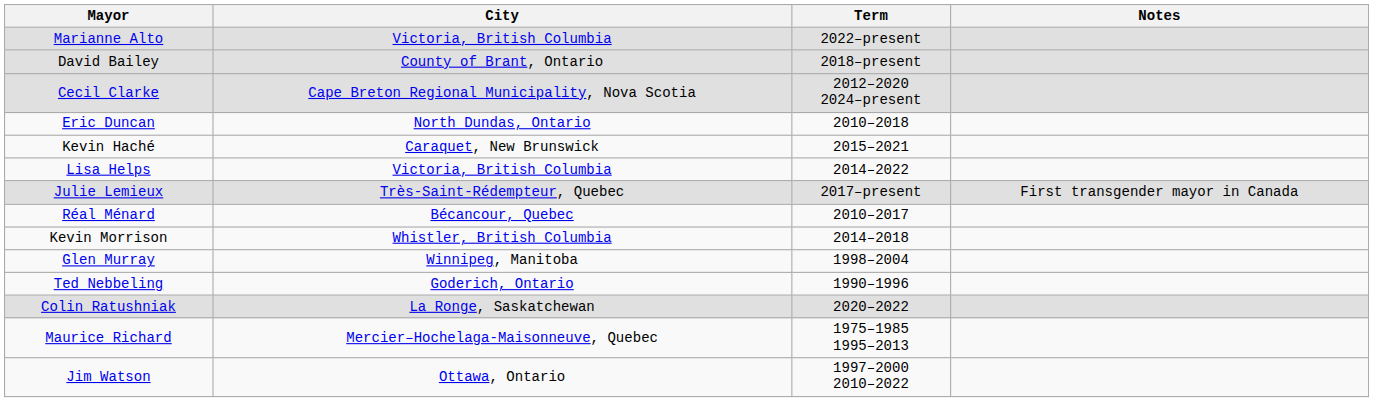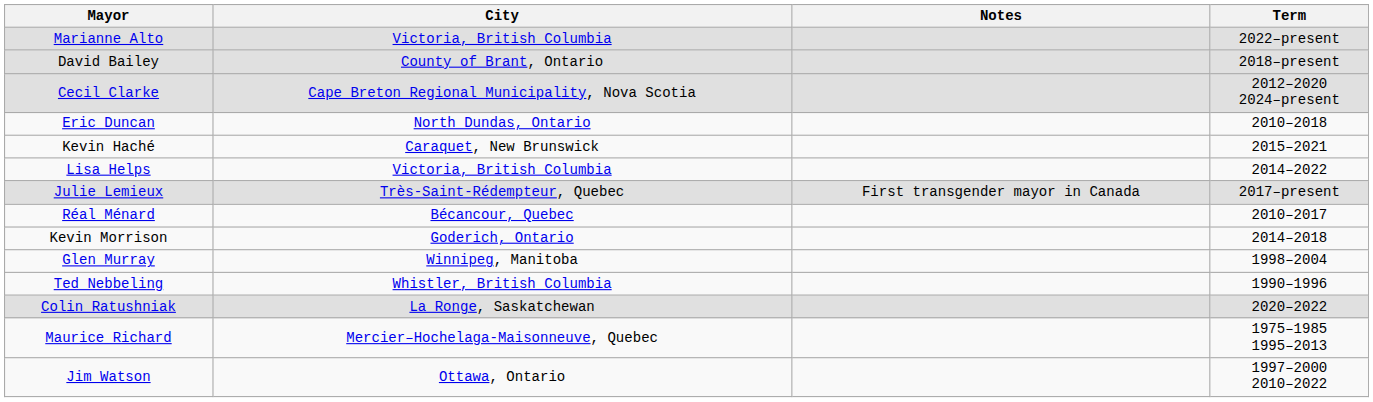 <table class="wikitable sortable" width=100% style="text-align:center">
 <tr>
 <th>Mayor</th>
 <th>City</th>
+<th>Notes</th>
 <th>Term</th>
-<th>Notes</th>
 </tr>
 <tr style="background:#e0e0e0">
 <td><a href='#'>Marianne Alto</a></td>
 <td><a href='#'>Victoria, British Columbia</a></td>
+<td></td>
 <td>2022–present</td>
-<td></td>
 </tr>
 <tr style="background:#e0e0e0">
 <td>David Bailey</td>
 <td><a href='#'>County of Brant</a>, Ontario</td>
+<td></td>
 <td>2018–present</td>
-<td></td>
 </tr>
 <tr style="background:#e0e0e0">
 <td><a href='#'>Cecil Clarke</a></td>
 <td><a href='#'>Cape Breton Regional Municipality</a>, Nova Scotia</td>
+<td></td>
 <td>2012–2020<br>2024–present</td>
-<td></td>
 </tr>
 <tr>
 <td><a href='#'>Eric Duncan</a></td>
 <td><a href='#'>North Dundas, Ontario</a></td>
+<td></td>
 <td>2010–2018</td>
-<td></td>
 </tr>
 <tr>
 <td>Kevin Haché</td>
 <td><a href='#'>Caraquet</a>, New Brunswick</td>
+<td></td>
 <td>2015–2021</td>
-<td></td>
 </tr>
 <tr>
 <td><a href='#'>Lisa Helps</a></td>
 <td><a href='#'>Victoria, British Columbia</a></td>
+<td></td>
 <td>2014–2022</td>
-<td></td>
 </tr>
 <tr style="background:#e0e0e0">
 <td><a href='#'>Julie Lemieux</a></td>
 <td><a href='#'>Très-Saint-Rédempteur</a>, Quebec</td>
+<td>First transgender mayor in Canada</td>
 <td>2017–present</td>
-<td>First transgender mayor in Canada</td>
 </tr>
 <tr>
 <td><a href='#'>Réal Ménard</a></td>
 <td><a href='#'>Bécancour, Quebec</a></td>
+<td></td>
 <td>2010–2017</td>
-<td></td>
 </tr>
 <tr>
 <td>Kevin Morrison</td>
-<td><a href='#'>Whistler, British Columbia</a></td>
+<td><a href='#'>Goderich, Ontario</a></td>
+<td></td>
 <td>2014–2018</td>
-<td></td>
 </tr>
 <tr>
 <td><a href='#'>Glen Murray</a></td>
 <td><a href='#'>Winnipeg</a>, Manitoba</td>
+<td></td>
 <td>1998–2004</td>
-<td></td>
 </tr>
 <tr>
 <td><a href='#'>Ted Nebbeling</a></td>
-<td><a href='#'>Goderich, Ontario</a></td>
+<td><a href='#'>Whistler, British Columbia</a></td>
+<td></td>
 <td>1990–1996</td>
-<td></td>
 </tr>
 <tr style="background:#e0e0e0">
 <td><a href='#'>Colin Ratushniak</a></td>
 <td><a href='#'>La Ronge</a>, Saskatchewan</td>
+<td></td>
 <td>2020–2022</td>
-<td></td>
 </tr>
 <tr>
 <td><a href='#'>Maurice Richard</a></td>
 <td><a href='#'>Mercier–Hochelaga-Maisonneuve</a>, Quebec</td>
+<td></td>
 <td>1975–1985<br>1995–2013</td>
-<td></td>
 </tr>
 <tr>
 <td><a href='#'>Jim Watson</a></td>
 <td><a href='#'>Ottawa</a>, Ontario</td>
+<td></td>
 <td>1997–2000<br>2010–2022</td>
-<td></td>
 </tr>
 </table>
